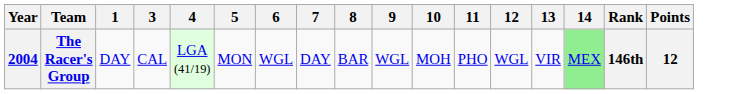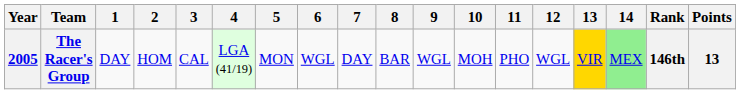 <table class="wikitable" style="text-align:center; font-size:95%">
 <tr>
 <th>Year</th>
 <th>Team</th>
 <th>1</th>
+<th>2</th>
 <th>3</th>
 <th>4</th>
 <th>5</th>
 <th>6</th>
 <th>7</th>
 <th>8</th>
 <th>9</th>
 <th>10</th>
 <th>11</th>
 <th>12</th>
 <th>13</th>
 <th>14</th>
 <th>Rank</th>
 <th>Points</th>
 </tr>
 <tr>
-<th><a href='#'>2004</a></th>
+<th><a href='#'>2005</a></th>
 <th align="left"><a href='#'>The Racer's Group</a></th>
 <td><a href='#'>DAY</a></td>
+<td><a href='#'>HOM</a></td>
 <td><a href='#'>CAL</a></td>
 <td style="background:#DFFFDF;"><a href='#'>LGA</a><br><small>(41/19)</small></td>
 <td><a href='#'>MON</a></td>
 <td><a href='#'>WGL</a></td>
 <td><a href='#'>DAY</a></td>
 <td><a href='#'>BAR</a></td>
 <td><a href='#'>WGL</a></td>
 <td><a href='#'>MOH</a></td>
 <td><a href='#'>PHO</a></td>
 <td><a href='#'>WGL</a></td>
-<td><a href='#'>VIR</a></td>
+<td style="background: gold;"><a href='#'>VIR</a></td>
 <td style="background: lightgreen;"><a href='#'>MEX</a></td>
 <th>146th</th>
-<th>12</th>
+<th>13</th>
 </tr>
 </table>
